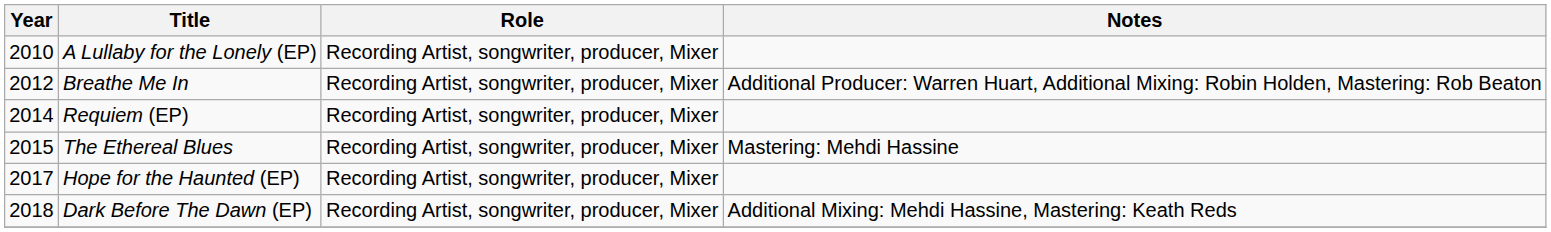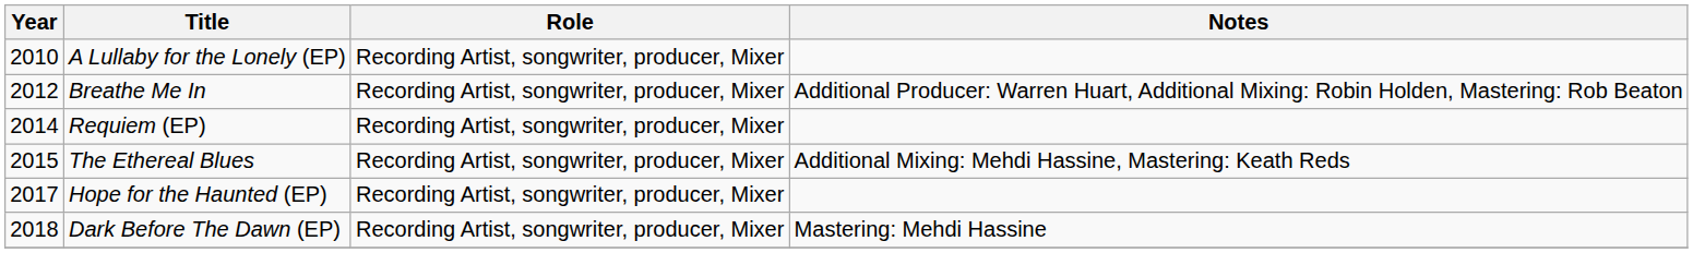 <table class="wikitable sortable">
 <tr>
 <th>Year</th>
 <th>Title</th>
 <th>Role</th>
 <th class="unsortable">Notes</th>
 </tr>
 <tr>
 <td>2010</td>
 <td><em>A Lullaby for the Lonely</em> (EP)</td>
 <td>Recording Artist, songwriter, producer, Mixer</td>
 <td></td>
 </tr>
 <tr>
 <td>2012</td>
 <td><em>Breathe Me In</em></td>
 <td>Recording Artist, songwriter, producer, Mixer</td>
 <td>Additional Producer: Warren Huart, Additional Mixing: Robin Holden, Mastering: Rob Beaton</td>
 </tr>
 <tr>
 <td>2014</td>
 <td><em>Requiem</em> (EP)</td>
 <td>Recording Artist, songwriter, producer, Mixer</td>
 <td></td>
 </tr>
 <tr>
 <td>2015</td>
 <td><em>The Ethereal Blues</em></td>
 <td>Recording Artist, songwriter, producer, Mixer</td>
-<td>Mastering: Mehdi Hassine</td>
+<td>Additional Mixing: Mehdi Hassine, Mastering: Keath Reds</td>
 </tr>
 <tr>
 <td>2017</td>
 <td><em>Hope for the Haunted</em> (EP)</td>
 <td>Recording Artist, songwriter, producer, Mixer</td>
 <td></td>
 </tr>
 <tr>
 <td>2018</td>
 <td><em>Dark Before The Dawn</em> (EP)</td>
 <td>Recording Artist, songwriter, producer, Mixer</td>
-<td>Additional Mixing: Mehdi Hassine, Mastering: Keath Reds</td>
+<td>Mastering: Mehdi Hassine</td>
 </tr>
 <tr>
 </tr>
 </table>
